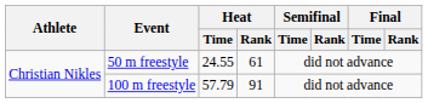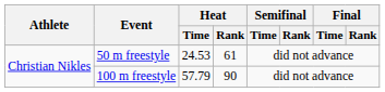 <table class=wikitable style="font-size:90%">
 <tr>
 <th rowspan="2">Athlete</th>
 <th rowspan="2">Event</th>
 <th colspan="2">Heat</th>
 <th colspan="2">Semifinal</th>
 <th colspan="2">Final</th>
 </tr>
 <tr style="font-size:95%">
 <th>Time</th>
 <th>Rank</th>
 <th>Time</th>
 <th>Rank</th>
 <th>Time</th>
 <th>Rank</th>
 </tr>
 <tr align=center>
 <td align=left rowspan=2><a href='#'>Christian Nikles</a></td>
 <td align=left><a href='#'>50 m freestyle</a></td>
-<td>24.55</td>
+<td>24.53</td>
 <td>61</td>
 <td colspan=4>did not advance</td>
 </tr>
 <tr align=center>
 <td align=left><a href='#'>100 m freestyle</a></td>
 <td>57.79</td>
-<td>91</td>
+<td>90</td>
 <td colspan=4>did not advance</td>
 </tr>
 </table>
